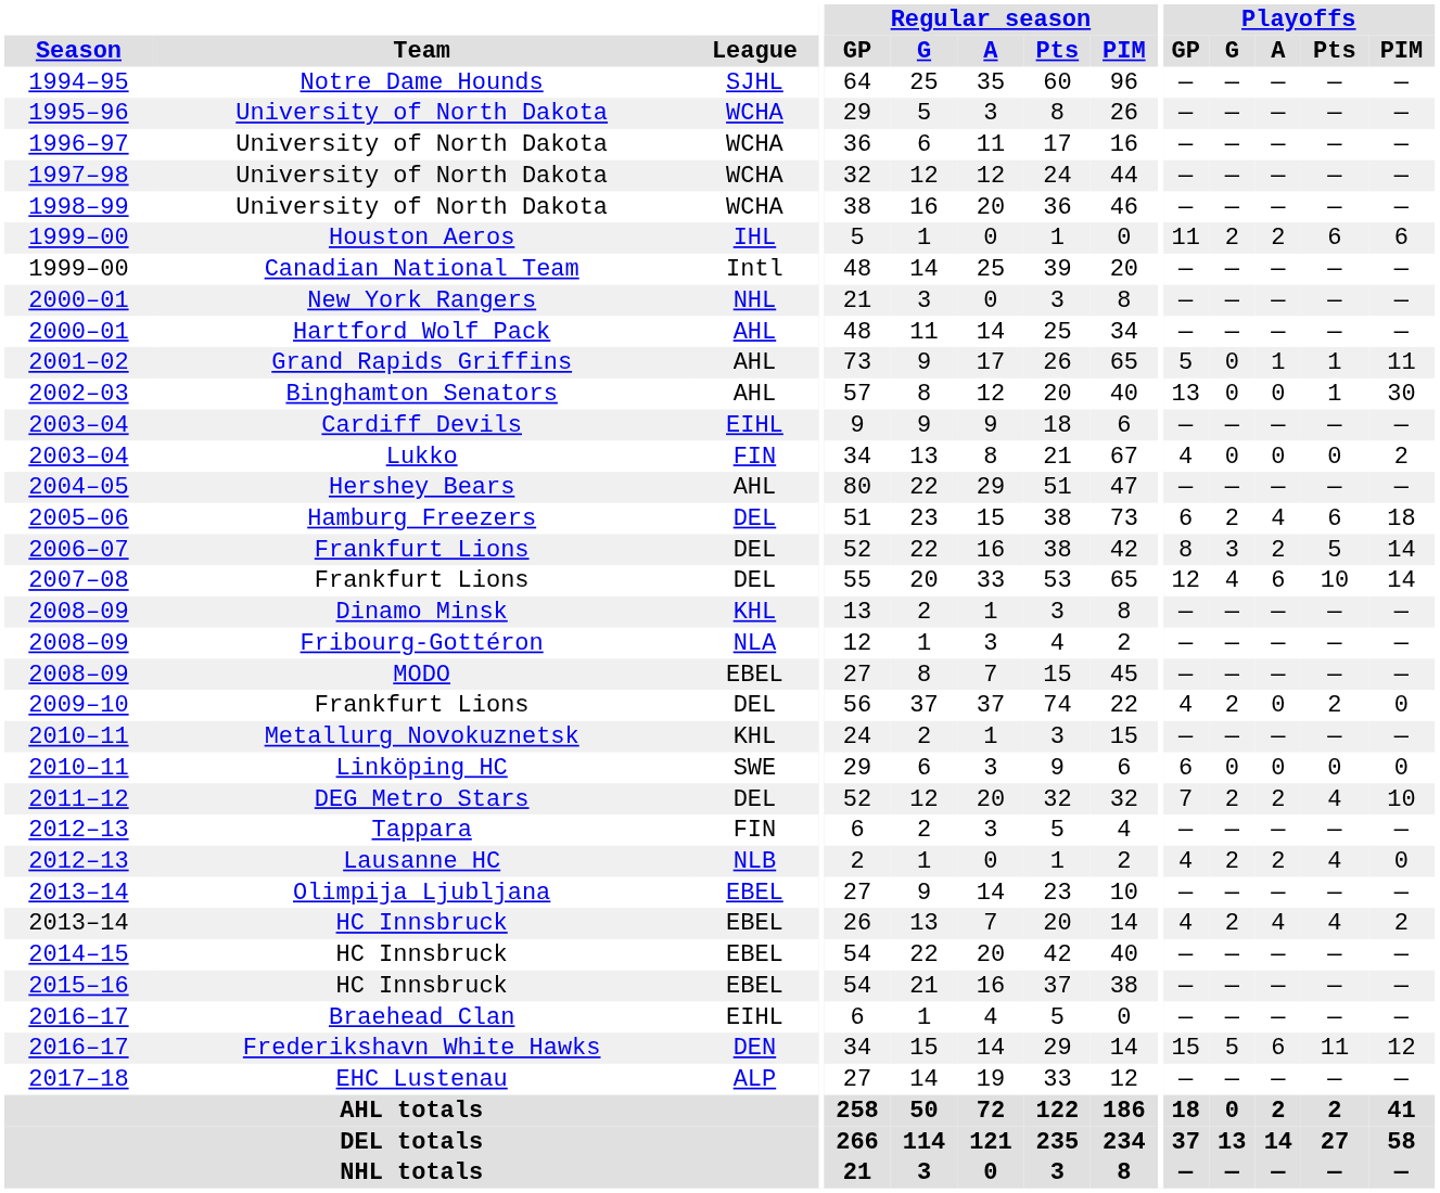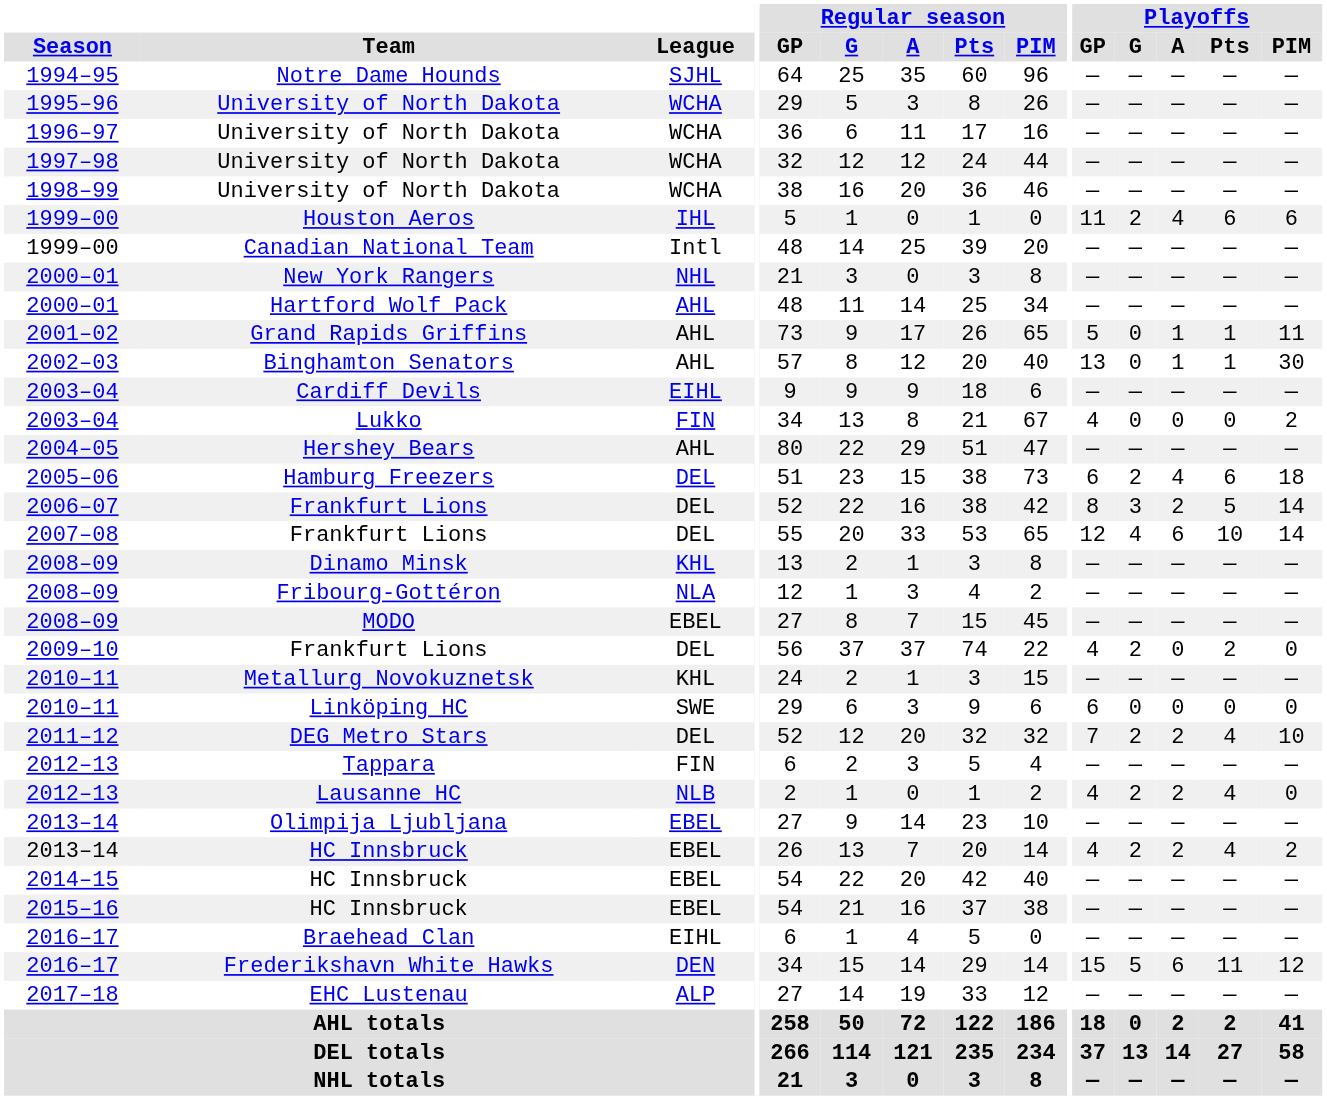 <table border="0" cellpadding="1" cellspacing="0" style="text-align:center; width:60em">
 <tr bgcolor="#e0e0e0">
 <th colspan="3" bgcolor="#ffffff"></th>
 <th rowspan="100" bgcolor="#ffffff"></th>
 <th colspan="5"><a href='#'>Regular season</a></th>
 <th rowspan="100" bgcolor="#ffffff"></th>
 <th colspan="5"><a href='#'>Playoffs</a></th>
 </tr>
 <tr bgcolor="#e0e0e0">
 <th><a href='#'>Season</a></th>
 <th>Team</th>
 <th>League</th>
 <th>GP</th>
 <th><a href='#'>G</a></th>
 <th><a href='#'>A</a></th>
 <th><a href='#'>Pts</a></th>
 <th><a href='#'>PIM</a></th>
 <th>GP</th>
 <th>G</th>
 <th>A</th>
 <th>Pts</th>
 <th>PIM</th>
 </tr>
 <tr>
 <td><a href='#'>1994–95</a></td>
 <td><a href='#'>Notre Dame Hounds</a></td>
 <td><a href='#'>SJHL</a></td>
 <td>64</td>
 <td>25</td>
 <td>35</td>
 <td>60</td>
 <td>96</td>
 <td>—</td>
 <td>—</td>
 <td>—</td>
 <td>—</td>
 <td>—</td>
 </tr>
 <tr bgcolor="#f0f0f0">
 <td><a href='#'>1995–96</a></td>
 <td><a href='#'>University of North Dakota</a></td>
 <td><a href='#'>WCHA</a></td>
 <td>29</td>
 <td>5</td>
 <td>3</td>
 <td>8</td>
 <td>26</td>
 <td>—</td>
 <td>—</td>
 <td>—</td>
 <td>—</td>
 <td>—</td>
 </tr>
 <tr>
 <td><a href='#'>1996–97</a></td>
 <td>University of North Dakota</td>
 <td>WCHA</td>
 <td>36</td>
 <td>6</td>
 <td>11</td>
 <td>17</td>
 <td>16</td>
 <td>—</td>
 <td>—</td>
 <td>—</td>
 <td>—</td>
 <td>—</td>
 </tr>
 <tr bgcolor="#f0f0f0">
 <td><a href='#'>1997–98</a></td>
 <td>University of North Dakota</td>
 <td>WCHA</td>
 <td>32</td>
 <td>12</td>
 <td>12</td>
 <td>24</td>
 <td>44</td>
 <td>—</td>
 <td>—</td>
 <td>—</td>
 <td>—</td>
 <td>—</td>
 </tr>
 <tr>
 <td><a href='#'>1998–99</a></td>
 <td>University of North Dakota</td>
 <td>WCHA</td>
 <td>38</td>
 <td>16</td>
 <td>20</td>
 <td>36</td>
 <td>46</td>
 <td>—</td>
 <td>—</td>
 <td>—</td>
 <td>—</td>
 <td>—</td>
 </tr>
 <tr bgcolor="#f0f0f0">
 <td><a href='#'>1999–00</a></td>
 <td><a href='#'>Houston Aeros</a></td>
 <td><a href='#'>IHL</a></td>
 <td>5</td>
 <td>1</td>
 <td>0</td>
 <td>1</td>
 <td>0</td>
 <td>11</td>
 <td>2</td>
-<td>2</td>
+<td>4</td>
 <td>6</td>
 <td>6</td>
 </tr>
 <tr>
 <td>1999–00</td>
 <td><a href='#'>Canadian National Team</a></td>
 <td>Intl</td>
 <td>48</td>
 <td>14</td>
 <td>25</td>
 <td>39</td>
 <td>20</td>
 <td>—</td>
 <td>—</td>
 <td>—</td>
 <td>—</td>
 <td>—</td>
 </tr>
 <tr bgcolor="#f0f0f0">
 <td><a href='#'>2000–01</a></td>
 <td><a href='#'>New York Rangers</a></td>
 <td><a href='#'>NHL</a></td>
 <td>21</td>
 <td>3</td>
 <td>0</td>
 <td>3</td>
 <td>8</td>
 <td>—</td>
 <td>—</td>
 <td>—</td>
 <td>—</td>
 <td>—</td>
 </tr>
 <tr>
 <td><a href='#'>2000–01</a></td>
 <td><a href='#'>Hartford Wolf Pack</a></td>
 <td><a href='#'>AHL</a></td>
 <td>48</td>
 <td>11</td>
 <td>14</td>
 <td>25</td>
 <td>34</td>
 <td>—</td>
 <td>—</td>
 <td>—</td>
 <td>—</td>
 <td>—</td>
 </tr>
 <tr bgcolor="#f0f0f0">
 <td><a href='#'>2001–02</a></td>
 <td><a href='#'>Grand Rapids Griffins</a></td>
 <td>AHL</td>
 <td>73</td>
 <td>9</td>
 <td>17</td>
 <td>26</td>
 <td>65</td>
 <td>5</td>
 <td>0</td>
 <td>1</td>
 <td>1</td>
 <td>11</td>
 </tr>
 <tr>
 <td><a href='#'>2002–03</a></td>
 <td><a href='#'>Binghamton Senators</a></td>
 <td>AHL</td>
 <td>57</td>
 <td>8</td>
 <td>12</td>
 <td>20</td>
 <td>40</td>
 <td>13</td>
 <td>0</td>
-<td>0</td>
+<td>1</td>
 <td>1</td>
 <td>30</td>
 </tr>
 <tr bgcolor="#f0f0f0">
 <td><a href='#'>2003–04</a></td>
 <td><a href='#'>Cardiff Devils</a></td>
 <td><a href='#'>EIHL</a></td>
 <td>9</td>
 <td>9</td>
 <td>9</td>
 <td>18</td>
 <td>6</td>
 <td>—</td>
 <td>—</td>
 <td>—</td>
 <td>—</td>
 <td>—</td>
 </tr>
 <tr>
 <td><a href='#'>2003–04</a></td>
 <td><a href='#'>Lukko</a></td>
 <td><a href='#'>FIN</a></td>
 <td>34</td>
 <td>13</td>
 <td>8</td>
 <td>21</td>
 <td>67</td>
 <td>4</td>
 <td>0</td>
 <td>0</td>
 <td>0</td>
 <td>2</td>
 </tr>
 <tr bgcolor="#f0f0f0">
 <td><a href='#'>2004–05</a></td>
 <td><a href='#'>Hershey Bears</a></td>
 <td>AHL</td>
 <td>80</td>
 <td>22</td>
 <td>29</td>
 <td>51</td>
 <td>47</td>
 <td>—</td>
 <td>—</td>
 <td>—</td>
 <td>—</td>
 <td>—</td>
 </tr>
 <tr>
 <td><a href='#'>2005–06</a></td>
 <td><a href='#'>Hamburg Freezers</a></td>
 <td><a href='#'>DEL</a></td>
 <td>51</td>
 <td>23</td>
 <td>15</td>
 <td>38</td>
 <td>73</td>
 <td>6</td>
 <td>2</td>
 <td>4</td>
 <td>6</td>
 <td>18</td>
 </tr>
 <tr bgcolor="#f0f0f0">
 <td><a href='#'>2006–07</a></td>
 <td><a href='#'>Frankfurt Lions</a></td>
 <td>DEL</td>
 <td>52</td>
 <td>22</td>
 <td>16</td>
 <td>38</td>
 <td>42</td>
 <td>8</td>
 <td>3</td>
 <td>2</td>
 <td>5</td>
 <td>14</td>
 </tr>
 <tr>
 <td><a href='#'>2007–08</a></td>
 <td>Frankfurt Lions</td>
 <td>DEL</td>
 <td>55</td>
 <td>20</td>
 <td>33</td>
 <td>53</td>
 <td>65</td>
 <td>12</td>
 <td>4</td>
 <td>6</td>
 <td>10</td>
 <td>14</td>
 </tr>
 <tr bgcolor="#f0f0f0">
 <td><a href='#'>2008–09</a></td>
 <td><a href='#'>Dinamo Minsk</a></td>
 <td><a href='#'>KHL</a></td>
 <td>13</td>
 <td>2</td>
 <td>1</td>
 <td>3</td>
 <td>8</td>
 <td>—</td>
 <td>—</td>
 <td>—</td>
 <td>—</td>
 <td>—</td>
 </tr>
 <tr>
 <td><a href='#'>2008–09</a></td>
 <td><a href='#'>Fribourg-Gottéron</a></td>
 <td><a href='#'>NLA</a></td>
 <td>12</td>
 <td>1</td>
 <td>3</td>
 <td>4</td>
 <td>2</td>
 <td>—</td>
 <td>—</td>
 <td>—</td>
 <td>—</td>
 <td>—</td>
 </tr>
 <tr bgcolor="#f0f0f0">
 <td><a href='#'>2008–09</a></td>
 <td><a href='#'>MODO</a></td>
 <td>EBEL</td>
 <td>27</td>
 <td>8</td>
 <td>7</td>
 <td>15</td>
 <td>45</td>
 <td>—</td>
 <td>—</td>
 <td>—</td>
 <td>—</td>
 <td>—</td>
 </tr>
 <tr>
 <td><a href='#'>2009–10</a></td>
 <td>Frankfurt Lions</td>
 <td>DEL</td>
 <td>56</td>
 <td>37</td>
 <td>37</td>
 <td>74</td>
 <td>22</td>
 <td>4</td>
 <td>2</td>
 <td>0</td>
 <td>2</td>
 <td>0</td>
 </tr>
 <tr bgcolor="#f0f0f0">
 <td><a href='#'>2010–11</a></td>
 <td><a href='#'>Metallurg Novokuznetsk</a></td>
 <td>KHL</td>
 <td>24</td>
 <td>2</td>
 <td>1</td>
 <td>3</td>
 <td>15</td>
 <td>—</td>
 <td>—</td>
 <td>—</td>
 <td>—</td>
 <td>—</td>
 </tr>
 <tr>
 <td><a href='#'>2010–11</a></td>
 <td><a href='#'>Linköping HC</a></td>
 <td>SWE</td>
 <td>29</td>
 <td>6</td>
 <td>3</td>
 <td>9</td>
 <td>6</td>
 <td>6</td>
 <td>0</td>
 <td>0</td>
 <td>0</td>
 <td>0</td>
 </tr>
 <tr bgcolor="#f0f0f0">
 <td><a href='#'>2011–12</a></td>
 <td><a href='#'>DEG Metro Stars</a></td>
 <td>DEL</td>
 <td>52</td>
 <td>12</td>
 <td>20</td>
 <td>32</td>
 <td>32</td>
 <td>7</td>
 <td>2</td>
 <td>2</td>
 <td>4</td>
 <td>10</td>
 </tr>
 <tr>
 <td><a href='#'>2012–13</a></td>
 <td><a href='#'>Tappara</a></td>
 <td>FIN</td>
 <td>6</td>
 <td>2</td>
 <td>3</td>
 <td>5</td>
 <td>4</td>
 <td>—</td>
 <td>—</td>
 <td>—</td>
 <td>—</td>
 <td>—</td>
 </tr>
 <tr bgcolor="#f0f0f0">
 <td><a href='#'>2012–13</a></td>
 <td><a href='#'>Lausanne HC</a></td>
 <td><a href='#'>NLB</a></td>
 <td>2</td>
 <td>1</td>
 <td>0</td>
 <td>1</td>
 <td>2</td>
 <td>4</td>
 <td>2</td>
 <td>2</td>
 <td>4</td>
 <td>0</td>
 </tr>
 <tr>
 <td><a href='#'>2013–14</a></td>
 <td><a href='#'>Olimpija Ljubljana</a></td>
 <td><a href='#'>EBEL</a></td>
 <td>27</td>
 <td>9</td>
 <td>14</td>
 <td>23</td>
 <td>10</td>
 <td>—</td>
 <td>—</td>
 <td>—</td>
 <td>—</td>
 <td>—</td>
 </tr>
 <tr bgcolor="#f0f0f0">
 <td>2013–14</td>
 <td><a href='#'>HC Innsbruck</a></td>
 <td>EBEL</td>
 <td>26</td>
 <td>13</td>
 <td>7</td>
 <td>20</td>
 <td>14</td>
 <td>4</td>
 <td>2</td>
-<td>4</td>
+<td>2</td>
 <td>4</td>
 <td>2</td>
 </tr>
 <tr>
 <td><a href='#'>2014–15</a></td>
 <td>HC Innsbruck</td>
 <td>EBEL</td>
 <td>54</td>
 <td>22</td>
 <td>20</td>
 <td>42</td>
 <td>40</td>
 <td>—</td>
 <td>—</td>
 <td>—</td>
 <td>—</td>
 <td>—</td>
 </tr>
 <tr bgcolor="#f0f0f0">
 <td><a href='#'>2015–16</a></td>
 <td>HC Innsbruck</td>
 <td>EBEL</td>
 <td>54</td>
 <td>21</td>
 <td>16</td>
 <td>37</td>
 <td>38</td>
 <td>—</td>
 <td>—</td>
 <td>—</td>
 <td>—</td>
 <td>—</td>
 </tr>
 <tr>
 <td><a href='#'>2016–17</a></td>
 <td><a href='#'>Braehead Clan</a></td>
 <td>EIHL</td>
 <td>6</td>
 <td>1</td>
 <td>4</td>
 <td>5</td>
 <td>0</td>
 <td>—</td>
 <td>—</td>
 <td>—</td>
 <td>—</td>
 <td>—</td>
 </tr>
 <tr bgcolor="#f0f0f0">
 <td><a href='#'>2016–17</a></td>
 <td><a href='#'>Frederikshavn White Hawks</a></td>
 <td><a href='#'>DEN</a></td>
 <td>34</td>
 <td>15</td>
 <td>14</td>
 <td>29</td>
 <td>14</td>
 <td>15</td>
 <td>5</td>
 <td>6</td>
 <td>11</td>
 <td>12</td>
 </tr>
 <tr>
 <td><a href='#'>2017–18</a></td>
 <td><a href='#'>EHC Lustenau</a></td>
 <td><a href='#'>ALP</a></td>
 <td>27</td>
 <td>14</td>
 <td>19</td>
 <td>33</td>
 <td>12</td>
 <td>—</td>
 <td>—</td>
 <td>—</td>
 <td>—</td>
 <td>—</td>
 </tr>
 <tr bgcolor="#e0e0e0">
 <th colspan="3">AHL totals</th>
 <th>258</th>
 <th>50</th>
 <th>72</th>
 <th>122</th>
 <th>186</th>
 <th>18</th>
 <th>0</th>
 <th>2</th>
 <th>2</th>
 <th>41</th>
 </tr>
 <tr bgcolor="#e0e0e0">
 <th colspan="3">DEL totals</th>
 <th>266</th>
 <th>114</th>
 <th>121</th>
 <th>235</th>
 <th>234</th>
 <th>37</th>
 <th>13</th>
 <th>14</th>
 <th>27</th>
 <th>58</th>
 </tr>
 <tr bgcolor="#e0e0e0">
 <th colspan="3">NHL totals</th>
 <th>21</th>
 <th>3</th>
 <th>0</th>
 <th>3</th>
 <th>8</th>
 <th>—</th>
 <th>—</th>
 <th>—</th>
 <th>—</th>
 <th>—</th>
 </tr>
 </table>
